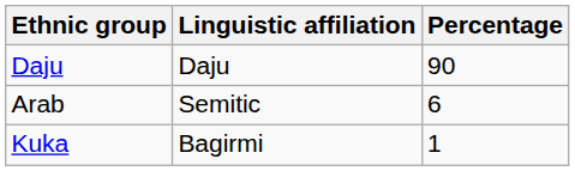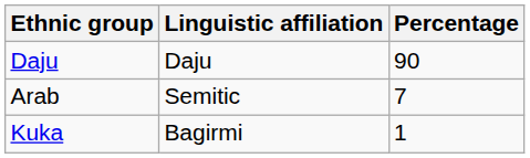 <table class="wikitable">
 <tr>
 <th>Ethnic group</th>
 <th>Linguistic affiliation</th>
 <th>Percentage</th>
 </tr>
 <tr>
 <td><a href='#'>Daju</a></td>
 <td>Daju</td>
 <td>90</td>
 </tr>
 <tr>
 <td>Arab</td>
 <td>Semitic</td>
-<td>6</td>
+<td>7</td>
 </tr>
 <tr>
 <td><a href='#'>Kuka</a></td>
 <td>Bagirmi</td>
 <td>1</td>
 </tr>
 </table>
